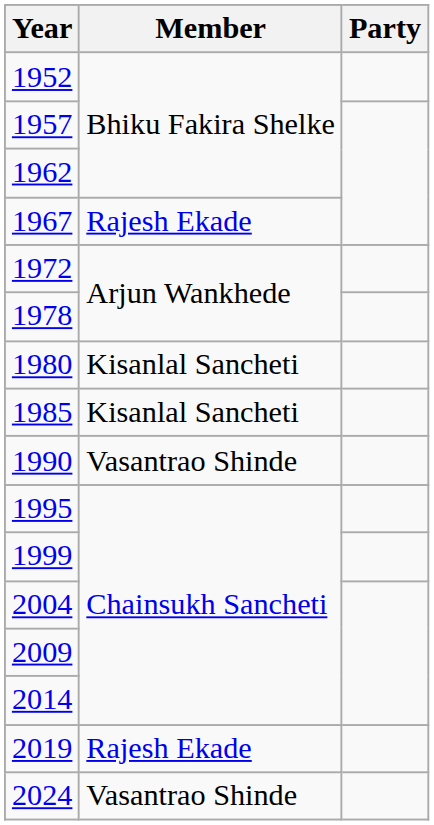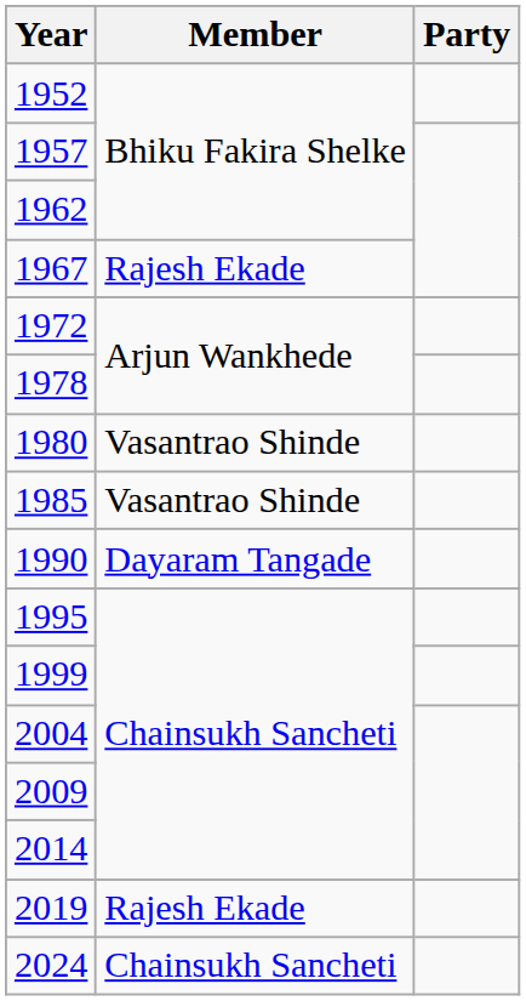 <table class = wikitable>
 <tr>
 <th>Year</th>
 <th>Member</th>
 <th colspan=2>Party</th>
 </tr>
 <tr>
 <td><a href='#'>1952</a></td>
 <td rowspan=3>Bhiku Fakira Shelke</td>
 <td></td>
 </tr>
 <tr>
 <td><a href='#'>1957</a></td>
 </tr>
 <tr>
 <td><a href='#'>1962</a></td>
 </tr>
 <tr>
 <td><a href='#'>1967</a></td>
 <td><a href='#'>Rajesh Ekade</a></td>
 </tr>
 <tr>
 <td><a href='#'>1972</a></td>
 <td rowspan=2>Arjun Wankhede</td>
 <td></td>
 </tr>
 <tr>
 <td><a href='#'>1978</a></td>
 <td></td>
 </tr>
 <tr>
 <td><a href='#'>1980</a></td>
-<td>Kisanlal Sancheti</td>
+<td>Vasantrao Shinde</td>
 <td></td>
 </tr>
 <tr>
 <td><a href='#'>1985</a></td>
-<td>Kisanlal Sancheti</td>
+<td>Vasantrao Shinde</td>
 <td></td>
 </tr>
 <tr>
 <td><a href='#'>1990</a></td>
-<td>Vasantrao Shinde</td>
+<td><a href='#'>Dayaram Tangade</a></td>
 <td></td>
 </tr>
 <tr>
 <td><a href='#'>1995</a></td>
 <td rowspan=5><a href='#'>Chainsukh Sancheti</a></td>
 <td></td>
 </tr>
 <tr>
 <td><a href='#'>1999</a></td>
 <td></td>
 </tr>
 <tr>
 <td><a href='#'>2004</a></td>
 </tr>
 <tr>
 <td><a href='#'>2009</a></td>
 </tr>
 <tr>
 <td><a href='#'>2014</a></td>
 </tr>
 <tr>
 <td><a href='#'>2019</a></td>
 <td><a href='#'>Rajesh Ekade</a></td>
 <td></td>
 </tr>
 <tr>
 <td><a href='#'>2024</a></td>
-<td>Vasantrao Shinde</td>
+<td><a href='#'>Chainsukh Sancheti</a></td>
 <td></td>
 </tr>
 </table>
